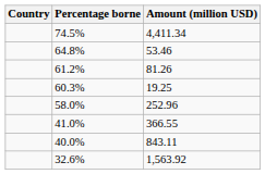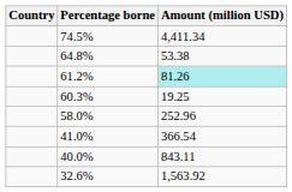 <table class="wikitable sortable" style="border:1px black; float:left; margin-left:1em;">
 <tr>
 <th>Country</th>
 <th>Percentage borne</th>
 <th>Amount (million USD)</th>
 </tr>
 <tr>
 <td></td>
 <td>74.5%</td>
 <td>4,411.34</td>
 </tr>
 <tr>
 <td></td>
 <td>64.8%</td>
-<td>53.46</td>
+<td>53.38</td>
 </tr>
 <tr>
 <td></td>
 <td>61.2%</td>
-<td>81.26</td>
+<td style="background: paleturquoise;">81.26</td>
 </tr>
 <tr>
 <td></td>
 <td>60.3%</td>
 <td>19.25</td>
 </tr>
 <tr>
 <td></td>
 <td>58.0%</td>
 <td>252.96</td>
 </tr>
 <tr>
 <td></td>
 <td>41.0%</td>
-<td>366.55</td>
+<td>366.54</td>
 </tr>
 <tr>
 <td></td>
 <td>40.0%</td>
 <td>843.11</td>
 </tr>
 <tr>
 <td></td>
 <td>32.6%</td>
 <td>1,563.92</td>
 </tr>
 </table>
